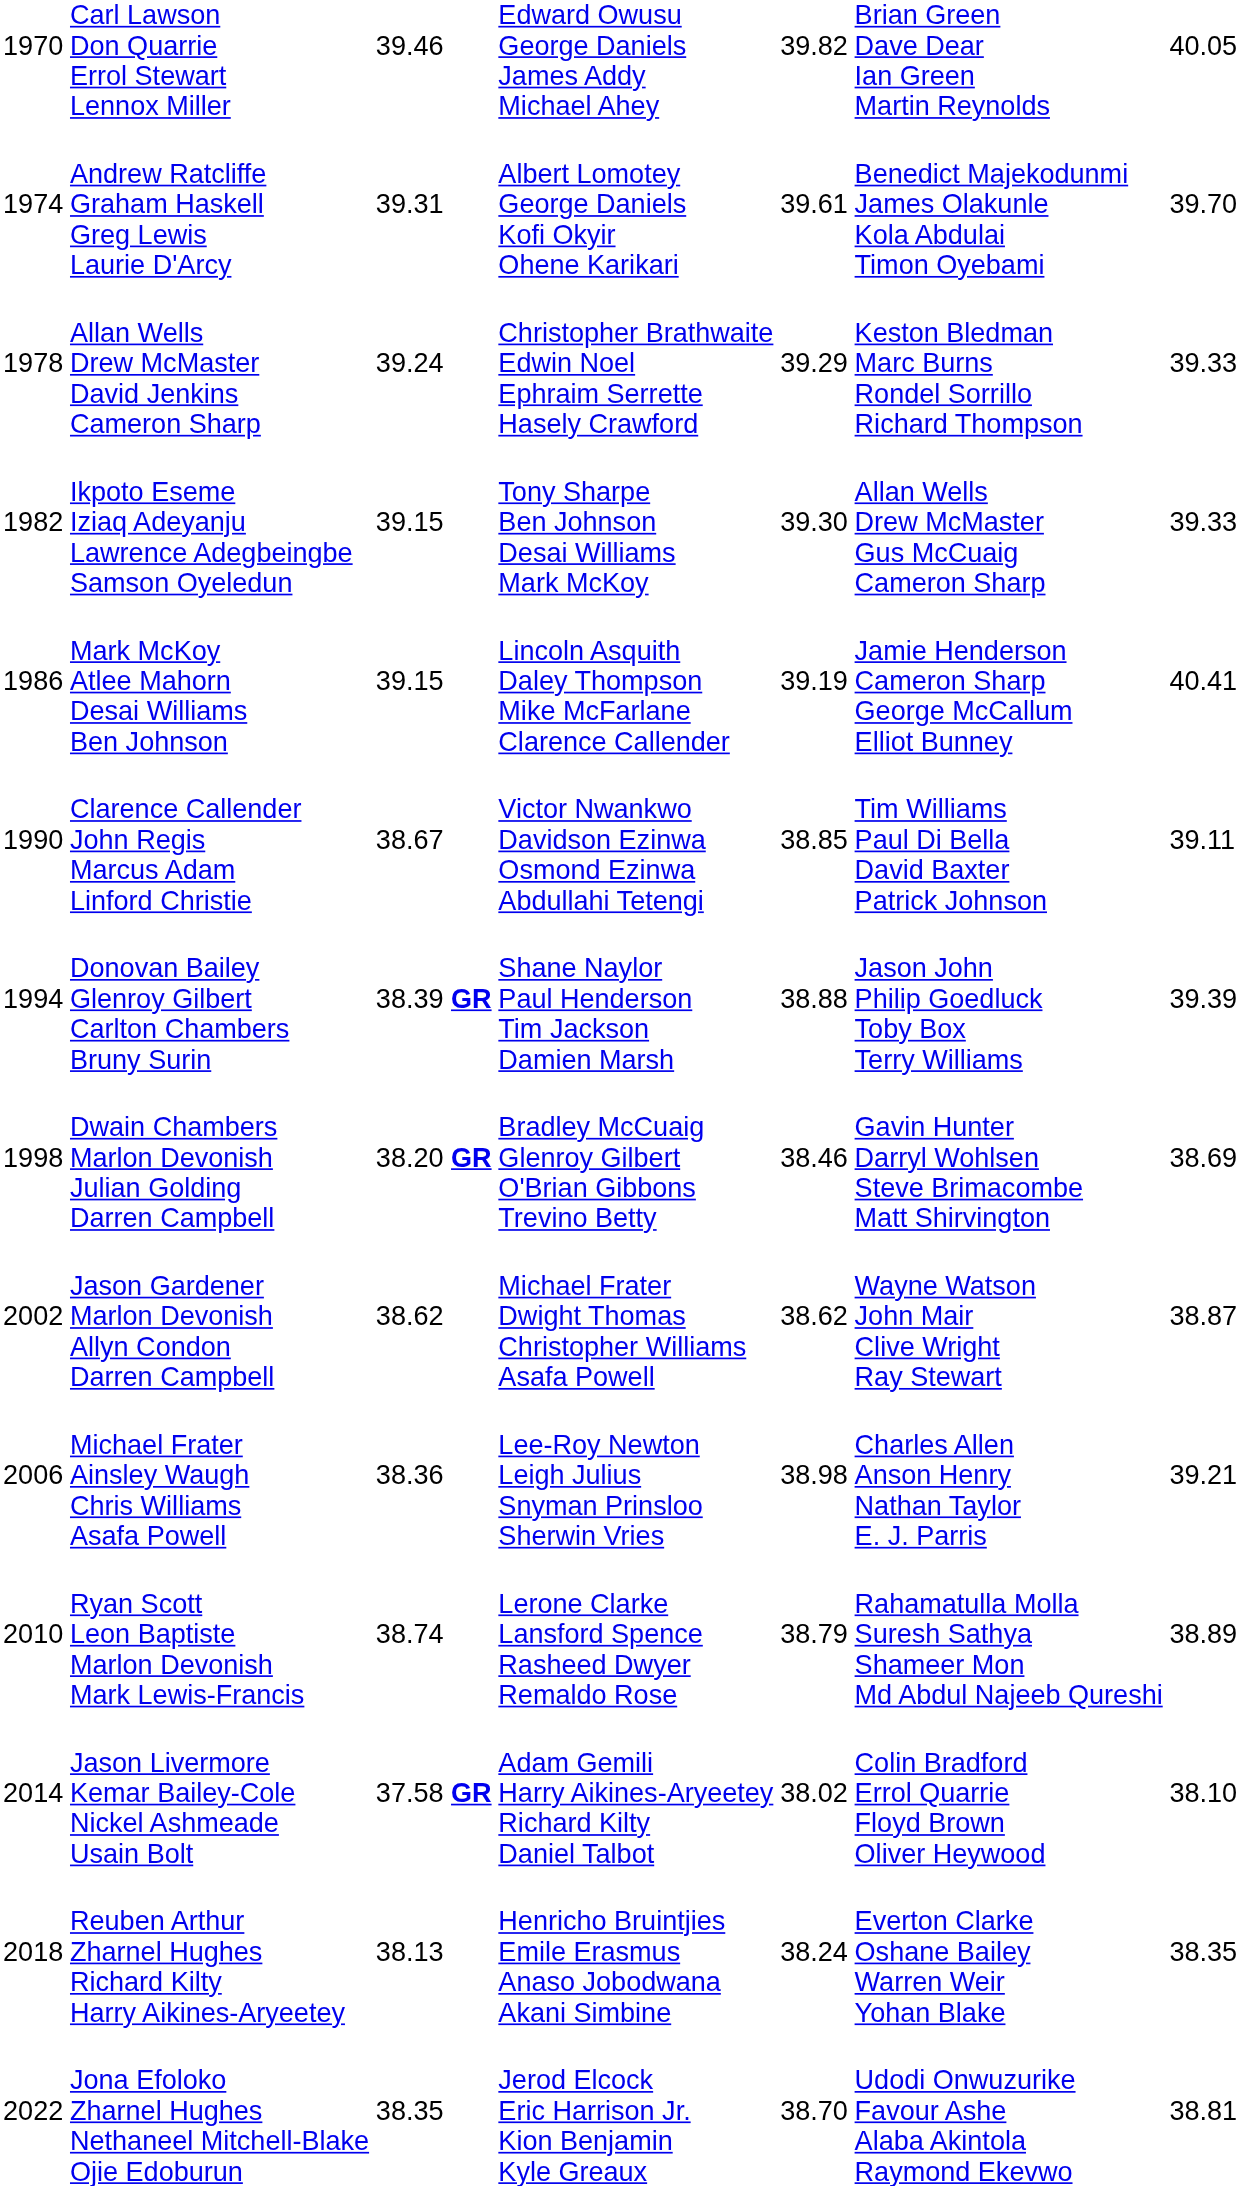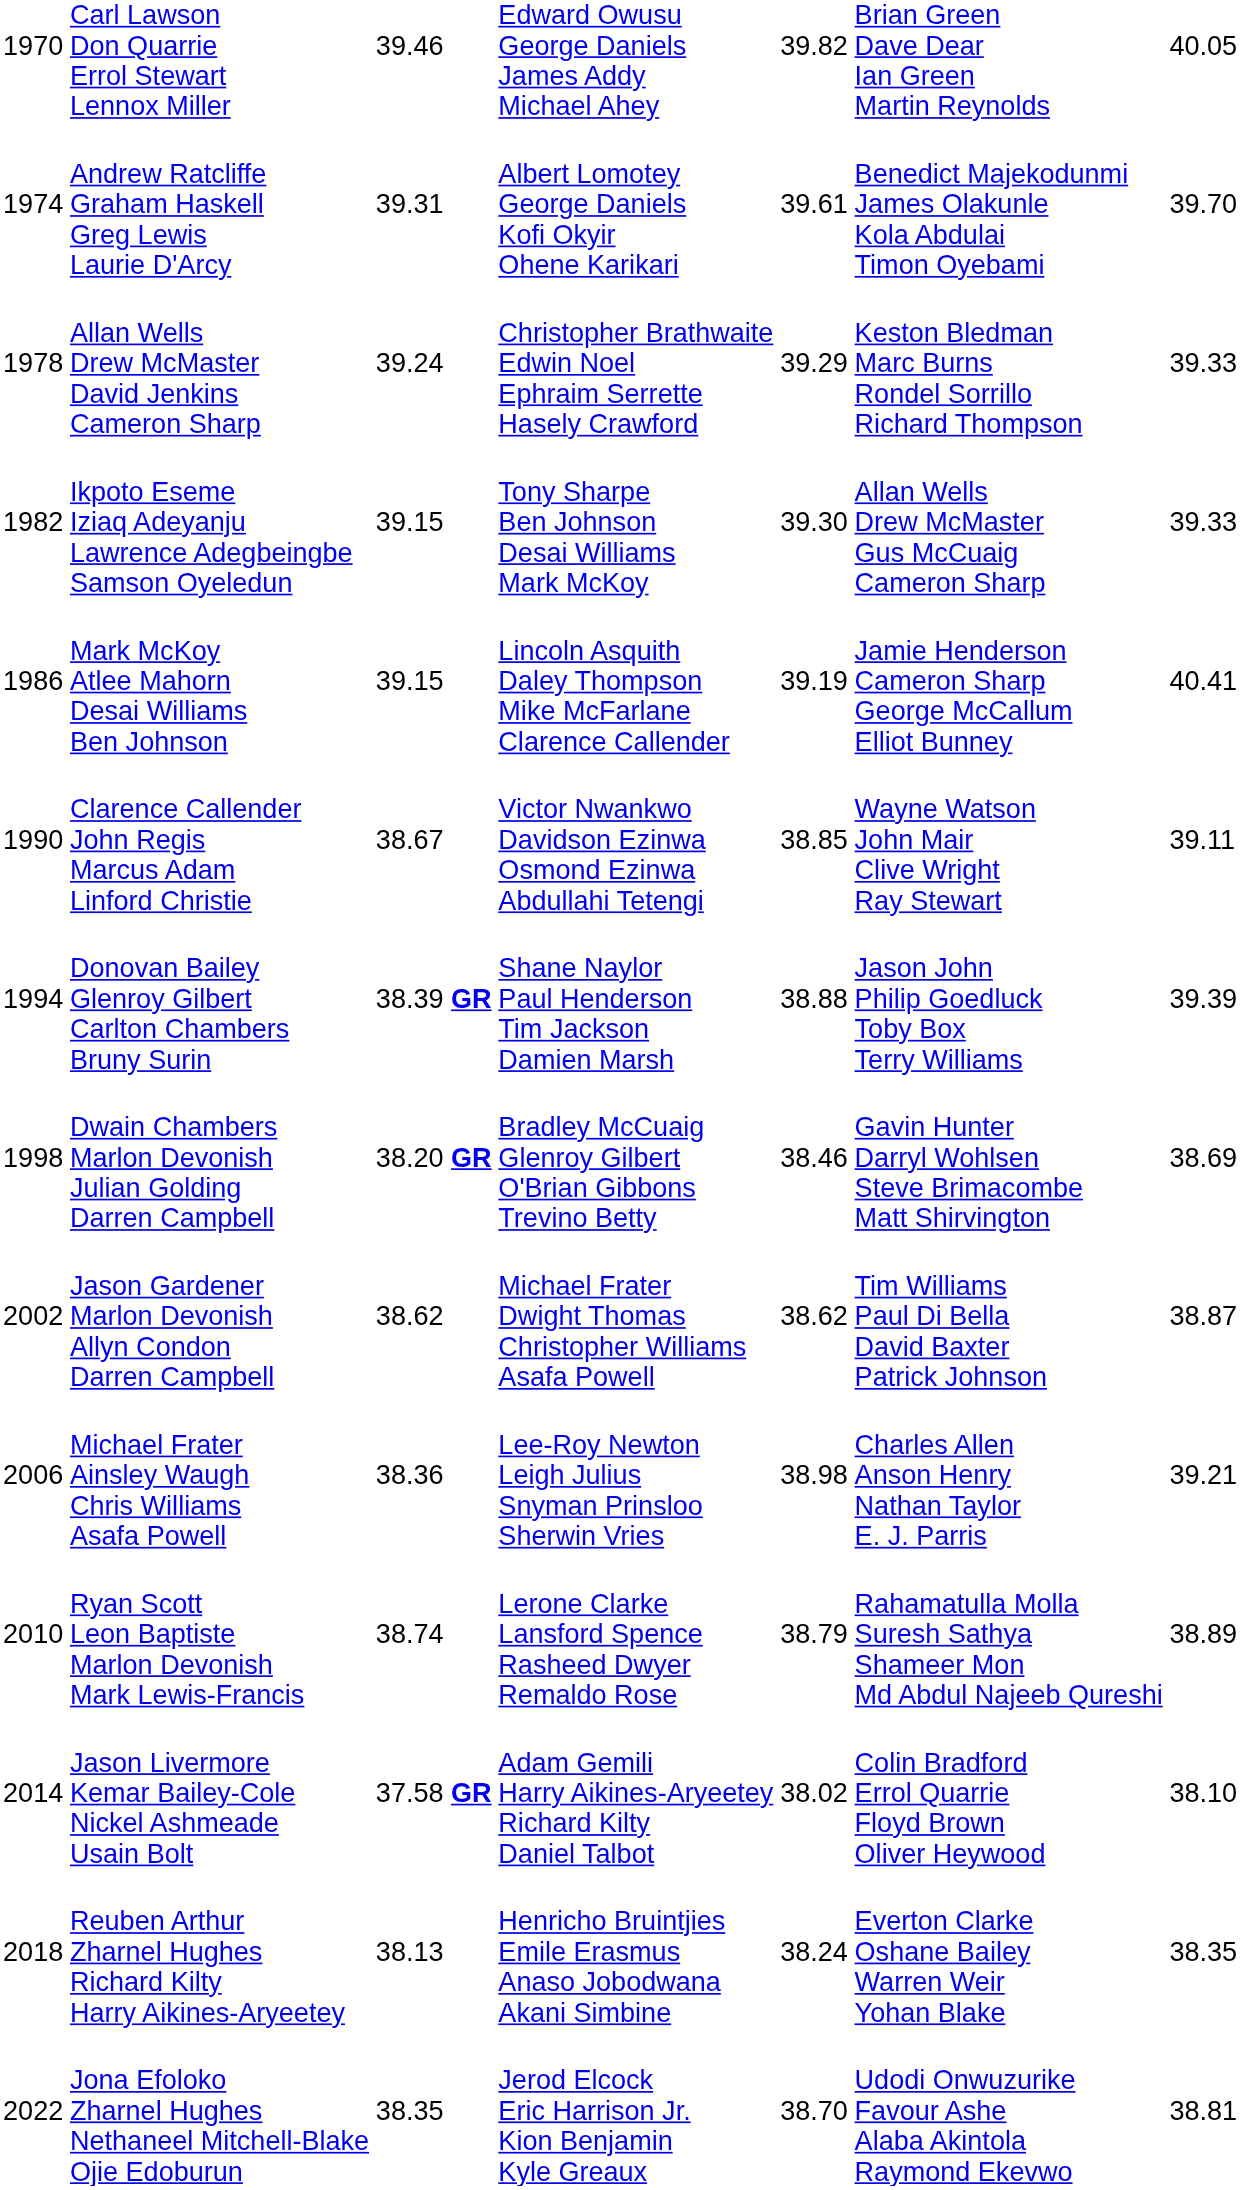 <table>
 <tr>
 <td>1970</td>
 <td><br><a href='#'>Carl Lawson</a><br><a href='#'>Don Quarrie</a><br><a href='#'>Errol Stewart</a><br><a href='#'>Lennox Miller</a></td>
 <td>39.46</td>
 <td><br><a href='#'>Edward Owusu</a><br><a href='#'>George Daniels</a><br><a href='#'>James Addy</a><br><a href='#'>Michael Ahey</a></td>
 <td>39.82</td>
 <td><br><a href='#'>Brian Green</a><br><a href='#'>Dave Dear</a><br><a href='#'>Ian Green</a><br><a href='#'>Martin Reynolds</a></td>
 <td>40.05</td>
 </tr>
 <tr>
 <td>1974</td>
 <td><br><a href='#'>Andrew Ratcliffe</a><br><a href='#'>Graham Haskell</a><br><a href='#'>Greg Lewis</a><br><a href='#'>Laurie D'Arcy</a></td>
 <td>39.31</td>
 <td><br><a href='#'>Albert Lomotey</a><br><a href='#'>George Daniels</a><br><a href='#'>Kofi Okyir</a><br><a href='#'>Ohene Karikari</a></td>
 <td>39.61</td>
 <td><br><a href='#'>Benedict Majekodunmi</a><br><a href='#'>James Olakunle</a><br><a href='#'>Kola Abdulai</a><br><a href='#'>Timon Oyebami</a></td>
 <td>39.70</td>
 </tr>
 <tr>
 <td>1978</td>
 <td><br><a href='#'>Allan Wells</a><br><a href='#'>Drew McMaster</a><br><a href='#'>David Jenkins</a><br><a href='#'>Cameron Sharp</a></td>
 <td>39.24</td>
 <td><br><a href='#'>Christopher Brathwaite</a><br><a href='#'>Edwin Noel</a><br><a href='#'>Ephraim Serrette</a><br><a href='#'>Hasely Crawford</a></td>
 <td>39.29</td>
 <td><br><a href='#'>Keston Bledman</a><br><a href='#'>Marc Burns</a><br><a href='#'>Rondel Sorrillo</a><br><a href='#'>Richard Thompson</a></td>
 <td>39.33</td>
 </tr>
 <tr>
 <td>1982</td>
 <td><br><a href='#'>Ikpoto Eseme</a><br><a href='#'>Iziaq Adeyanju</a><br><a href='#'>Lawrence Adegbeingbe</a><br><a href='#'>Samson Oyeledun</a></td>
 <td>39.15</td>
 <td><br><a href='#'>Tony Sharpe</a><br><a href='#'>Ben Johnson</a><br><a href='#'>Desai Williams</a><br><a href='#'>Mark McKoy</a></td>
 <td>39.30</td>
 <td><br><a href='#'>Allan Wells</a><br><a href='#'>Drew McMaster</a><br><a href='#'>Gus McCuaig</a><br><a href='#'>Cameron Sharp</a></td>
 <td>39.33</td>
 </tr>
 <tr>
 <td>1986</td>
 <td><br><a href='#'>Mark McKoy</a><br><a href='#'>Atlee Mahorn</a><br><a href='#'>Desai Williams</a><br><a href='#'>Ben Johnson</a></td>
 <td>39.15</td>
 <td><br><a href='#'>Lincoln Asquith</a><br><a href='#'>Daley Thompson</a><br><a href='#'>Mike McFarlane</a><br><a href='#'>Clarence Callender</a></td>
 <td>39.19</td>
 <td><br><a href='#'>Jamie Henderson</a><br><a href='#'>Cameron Sharp</a><br><a href='#'>George McCallum</a><br><a href='#'>Elliot Bunney</a></td>
 <td>40.41</td>
 </tr>
 <tr>
 <td>1990</td>
 <td><br><a href='#'>Clarence Callender</a><br><a href='#'>John Regis</a><br><a href='#'>Marcus Adam</a><br><a href='#'>Linford Christie</a></td>
 <td>38.67</td>
 <td><br><a href='#'>Victor Nwankwo</a><br><a href='#'>Davidson Ezinwa</a><br><a href='#'>Osmond Ezinwa</a><br><a href='#'>Abdullahi Tetengi</a></td>
 <td>38.85</td>
-<td><br><a href='#'>Tim Williams</a><br><a href='#'>Paul Di Bella</a><br><a href='#'>David Baxter</a><br><a href='#'>Patrick Johnson</a></td>
+<td><br><a href='#'>Wayne Watson</a><br><a href='#'>John Mair</a><br><a href='#'>Clive Wright</a><br><a href='#'>Ray Stewart</a></td>
 <td>39.11</td>
 </tr>
 <tr>
 <td>1994</td>
 <td><br><a href='#'>Donovan Bailey</a><br><a href='#'>Glenroy Gilbert</a><br><a href='#'>Carlton Chambers</a><br><a href='#'>Bruny Surin</a></td>
 <td>38.39 <strong><a href='#'>GR</a></strong></td>
 <td><br><a href='#'>Shane Naylor</a><br><a href='#'>Paul Henderson</a><br><a href='#'>Tim Jackson</a><br><a href='#'>Damien Marsh</a></td>
 <td>38.88</td>
 <td><br><a href='#'>Jason John</a><br><a href='#'>Philip Goedluck</a><br><a href='#'>Toby Box</a><br><a href='#'>Terry Williams</a></td>
 <td>39.39</td>
 </tr>
 <tr>
 <td>1998</td>
 <td><br><a href='#'>Dwain Chambers</a><br><a href='#'>Marlon Devonish</a><br><a href='#'>Julian Golding</a><br><a href='#'>Darren Campbell</a></td>
 <td>38.20 <strong><a href='#'>GR</a></strong></td>
 <td><br><a href='#'>Bradley McCuaig</a><br><a href='#'>Glenroy Gilbert</a><br><a href='#'>O'Brian Gibbons</a><br><a href='#'>Trevino Betty</a></td>
 <td>38.46</td>
 <td><br><a href='#'>Gavin Hunter</a><br><a href='#'>Darryl Wohlsen</a><br><a href='#'>Steve Brimacombe</a><br><a href='#'>Matt Shirvington</a></td>
 <td>38.69</td>
 </tr>
 <tr>
 <td>2002</td>
 <td><br><a href='#'>Jason Gardener</a><br><a href='#'>Marlon Devonish</a><br><a href='#'>Allyn Condon</a><br><a href='#'>Darren Campbell</a></td>
 <td>38.62</td>
 <td><br><a href='#'>Michael Frater</a><br><a href='#'>Dwight Thomas</a><br><a href='#'>Christopher Williams</a><br><a href='#'>Asafa Powell</a></td>
 <td>38.62</td>
-<td><br><a href='#'>Wayne Watson</a><br><a href='#'>John Mair</a><br><a href='#'>Clive Wright</a><br><a href='#'>Ray Stewart</a></td>
+<td><br><a href='#'>Tim Williams</a><br><a href='#'>Paul Di Bella</a><br><a href='#'>David Baxter</a><br><a href='#'>Patrick Johnson</a></td>
 <td>38.87</td>
 </tr>
 <tr>
 <td>2006</td>
 <td><br><a href='#'>Michael Frater</a><br><a href='#'>Ainsley Waugh</a><br><a href='#'>Chris Williams</a><br><a href='#'>Asafa Powell</a></td>
 <td>38.36</td>
 <td><br><a href='#'>Lee-Roy Newton</a><br><a href='#'>Leigh Julius</a><br><a href='#'>Snyman Prinsloo</a><br><a href='#'>Sherwin Vries</a></td>
 <td>38.98</td>
 <td><br><a href='#'>Charles Allen</a><br><a href='#'>Anson Henry</a><br><a href='#'>Nathan Taylor</a><br><a href='#'>E. J. Parris</a></td>
 <td>39.21</td>
 </tr>
 <tr>
 <td>2010</td>
 <td><br><a href='#'>Ryan Scott</a><br><a href='#'>Leon Baptiste</a><br><a href='#'>Marlon Devonish</a><br><a href='#'>Mark Lewis-Francis</a></td>
 <td>38.74</td>
 <td><br><a href='#'>Lerone Clarke</a><br><a href='#'>Lansford Spence</a><br><a href='#'>Rasheed Dwyer</a><br><a href='#'>Remaldo Rose</a></td>
 <td>38.79</td>
 <td><br><a href='#'>Rahamatulla Molla</a><br><a href='#'>Suresh Sathya</a><br><a href='#'>Shameer Mon</a><br><a href='#'>Md Abdul Najeeb Qureshi</a></td>
 <td>38.89</td>
 </tr>
 <tr>
 <td>2014</td>
 <td><br><a href='#'>Jason Livermore</a><br><a href='#'>Kemar Bailey-Cole</a><br><a href='#'>Nickel Ashmeade</a><br><a href='#'>Usain Bolt</a></td>
 <td>37.58 <strong><a href='#'>GR</a></strong></td>
 <td><br><a href='#'>Adam Gemili</a><br><a href='#'>Harry Aikines-Aryeetey</a><br><a href='#'>Richard Kilty</a><br><a href='#'>Daniel Talbot</a></td>
 <td>38.02</td>
 <td><br><a href='#'>Colin Bradford</a><br><a href='#'>Errol Quarrie</a><br><a href='#'>Floyd Brown</a><br><a href='#'>Oliver Heywood</a></td>
 <td>38.10</td>
 </tr>
 <tr>
 <td>2018</td>
 <td><br><a href='#'>Reuben Arthur</a><br><a href='#'>Zharnel Hughes</a><br><a href='#'>Richard Kilty</a><br><a href='#'>Harry Aikines-Aryeetey</a></td>
 <td>38.13</td>
 <td><br><a href='#'>Henricho Bruintjies</a><br><a href='#'>Emile Erasmus</a><br><a href='#'>Anaso Jobodwana</a><br><a href='#'>Akani Simbine</a></td>
 <td>38.24</td>
 <td><br><a href='#'>Everton Clarke</a><br><a href='#'>Oshane Bailey</a><br><a href='#'>Warren Weir</a><br><a href='#'>Yohan Blake</a></td>
 <td>38.35</td>
 </tr>
 <tr>
 <td>2022</td>
 <td><br><a href='#'>Jona Efoloko</a><br><a href='#'>Zharnel Hughes</a><br><a href='#'>Nethaneel Mitchell-Blake</a><br><a href='#'>Ojie Edoburun</a></td>
 <td>38.35</td>
 <td><br><a href='#'>Jerod Elcock</a><br><a href='#'>Eric Harrison Jr.</a><br><a href='#'>Kion Benjamin</a><br><a href='#'>Kyle Greaux</a></td>
 <td>38.70</td>
 <td><br><a href='#'>Udodi Onwuzurike</a><br><a href='#'>Favour Ashe</a><br><a href='#'>Alaba Akintola</a><br><a href='#'>Raymond Ekevwo</a></td>
 <td>38.81</td>
 </tr>
 </table>
